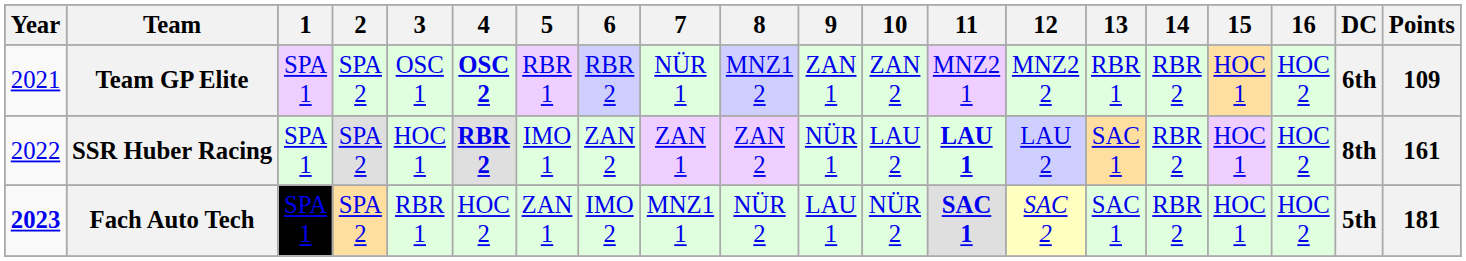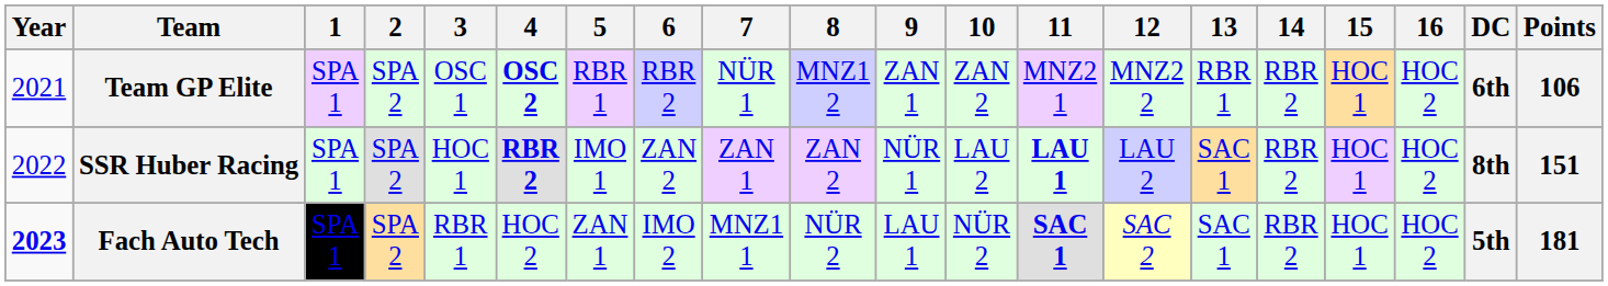 <table class="wikitable" style="text-align:center; font-size:85%">
 <tr>
 <th>Year</th>
 <th>Team</th>
 <th>1</th>
 <th>2</th>
 <th>3</th>
 <th>4</th>
 <th>5</th>
 <th>6</th>
 <th>7</th>
 <th>8</th>
 <th>9</th>
 <th>10</th>
 <th>11</th>
 <th>12</th>
 <th>13</th>
 <th>14</th>
 <th>15</th>
 <th>16</th>
 <th>DC</th>
 <th>Points</th>
 </tr>
 <tr>
 <td><a href='#'>2021</a></td>
 <th>Team GP Elite</th>
 <td style="background:#EFCFFF;"><a href='#'>SPA<br>1</a><br></td>
 <td style="background:#DFFFDF;"><a href='#'>SPA<br>2</a><br></td>
 <td style="background:#DFFFDF;"><a href='#'>OSC<br>1</a><br></td>
 <td style="background:#DFFFDF;"><strong><a href='#'>OSC<br>2</a><br></strong></td>
 <td style="background:#EFCFFF;"><a href='#'>RBR<br>1</a><br></td>
 <td style="background:#CFCFFF;"><a href='#'>RBR<br>2</a><br></td>
 <td style="background:#DFFFDF;"><a href='#'>NÜR<br>1</a><br></td>
 <td style="background:#CFCFFF;"><a href='#'>MNZ1<br>2</a><br></td>
 <td style="background:#DFFFDF;"><a href='#'>ZAN<br>1</a><br></td>
 <td style="background:#DFFFDF;"><a href='#'>ZAN<br>2</a><br></td>
 <td style="background:#EFCFFF;"><a href='#'>MNZ2<br>1</a><br></td>
 <td style="background:#DFFFDF;"><a href='#'>MNZ2<br>2</a><br></td>
 <td style="background:#DFFFDF;"><a href='#'>RBR<br>1</a><br></td>
 <td style="background:#DFFFDF;"><a href='#'>RBR<br>2</a><br></td>
 <td style="background:#FFDF9F;"><a href='#'>HOC<br>1</a><br></td>
 <td style="background:#DFFFDF;"><a href='#'>HOC<br>2</a><br></td>
 <th style="background:#">6th</th>
-<th style="background:#">109</th>
+<th style="background:#">106</th>
 </tr>
 <tr>
 <td><a href='#'>2022</a></td>
 <th>SSR Huber Racing</th>
 <td style="background:#DFFFDF;"><a href='#'>SPA<br>1</a><br></td>
 <td style="background:#DFDFDF;"><a href='#'>SPA<br>2</a><br></td>
 <td style="background:#DFFFDF;"><a href='#'>HOC<br>1</a><br></td>
 <td style="background:#DFDFDF;"><strong><a href='#'>RBR<br>2</a></strong><br></td>
 <td style="background:#DFFFDF;"><a href='#'>IMO<br>1</a><br></td>
 <td style="background:#DFFFDF;"><a href='#'>ZAN<br>2</a><br></td>
 <td style="background:#EFCFFF;"><a href='#'>ZAN<br>1</a><br></td>
 <td style="background:#EFCFFF;"><a href='#'>ZAN<br>2</a><br></td>
 <td style="background:#DFFFDF;"><a href='#'>NÜR<br>1</a><br></td>
 <td style="background:#DFFFDF;"><a href='#'>LAU<br>2</a><br></td>
 <td style="background:#DFFFDF;"><strong><a href='#'>LAU<br>1</a><br></strong></td>
 <td style="background:#CFCFFF;"><a href='#'>LAU<br>2</a><br></td>
 <td style="background:#FFDF9F;"><a href='#'>SAC<br>1</a><br></td>
 <td style="background:#DFFFDF;"><a href='#'>RBR<br>2</a><br></td>
 <td style="background:#EFCFFF;"><a href='#'>HOC<br>1</a><br></td>
 <td style="background:#DFFFDF;"><a href='#'>HOC<br>2</a><br></td>
 <th style="background:#">8th</th>
-<th style="background:#">161</th>
+<th style="background:#">151</th>
 </tr>
 <tr>
 <td><strong><a href='#'>2023</a></strong></td>
 <th>Fach Auto Tech</th>
 <td style="background:#000000;color:white"><a href='#'><span>SPA<br>1</span></a><br></td>
 <td style="background:#FFDF9F;"><a href='#'>SPA<br>2</a><br></td>
 <td style="background:#DFFFDF;"><a href='#'>RBR<br>1</a><br></td>
 <td style="background:#DFFFDF;"><a href='#'>HOC<br>2</a><br></td>
 <td style="background:#DFFFDF;"><a href='#'>ZAN<br>1</a><br></td>
 <td style="background:#DFFFDF;"><a href='#'>IMO<br>2</a><br></td>
 <td style="background:#DFFFDF;"><a href='#'>MNZ1<br>1</a><br></td>
 <td style="background:#DFFFDF;"><a href='#'>NÜR<br>2</a><br></td>
 <td style="background:#DFFFDF;"><a href='#'>LAU<br>1</a><br></td>
 <td style="background:#DFFFDF;"><a href='#'>NÜR<br>2</a><br></td>
 <td style="background:#DFDFDF;"><strong><a href='#'>SAC<br>1</a></strong><br></td>
 <td style="background:#FFFFBF;"><em><a href='#'>SAC<br>2</a></em><br></td>
 <td style="background:#DFFFDF;"><a href='#'>SAC<br>1</a><br></td>
 <td style="background:#DFFFDF;"><a href='#'>RBR<br>2</a><br></td>
 <td style="background:#DFFFDF;"><a href='#'>HOC<br>1</a><br></td>
 <td style="background:#DFFFDF;"><a href='#'>HOC<br>2</a><br></td>
 <th style="background:#">5th</th>
 <th style="background:#">181</th>
 </tr>
 </table>
